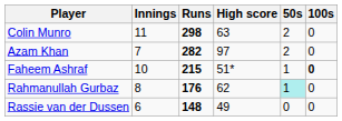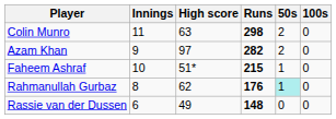 <table class="wikitable">
 <tr>
 <th>Player</th>
 <th>Innings</th>
+<th>High score</th>
 <th>Runs</th>
-<th>High score</th>
 <th>50s</th>
 <th>100s</th>
 </tr>
 <tr>
 <td><a href='#'>Colin Munro</a></td>
 <td>11</td>
+<td>63</td>
 <td><strong>298</strong></td>
-<td>63</td>
 <td>2</td>
 <td>0</td>
 </tr>
 <tr>
 <td><a href='#'>Azam Khan</a></td>
-<td>7</td>
+<td>9</td>
+<td>97</td>
 <td><strong>282</strong></td>
-<td>97</td>
 <td>2</td>
 <td>0</td>
 </tr>
 <tr>
 <td><a href='#'>Faheem Ashraf</a></td>
 <td>10</td>
+<td>51*</td>
 <td><strong>215</strong></td>
-<td>51*</td>
 <td>1</td>
-<td><strong>0</strong></td>
+<td>0</td>
 </tr>
 <tr>
 <td><a href='#'>Rahmanullah Gurbaz</a></td>
 <td>8</td>
+<td>62</td>
 <td><strong>176</strong></td>
-<td>62</td>
 <td style="background: paleturquoise;">1</td>
 <td>0</td>
 </tr>
 <tr>
 <td><a href='#'>Rassie van der Dussen</a></td>
 <td>6</td>
+<td>49</td>
 <td><strong>148</strong></td>
-<td>49</td>
 <td>0</td>
 <td>0</td>
 </tr>
 </table>
